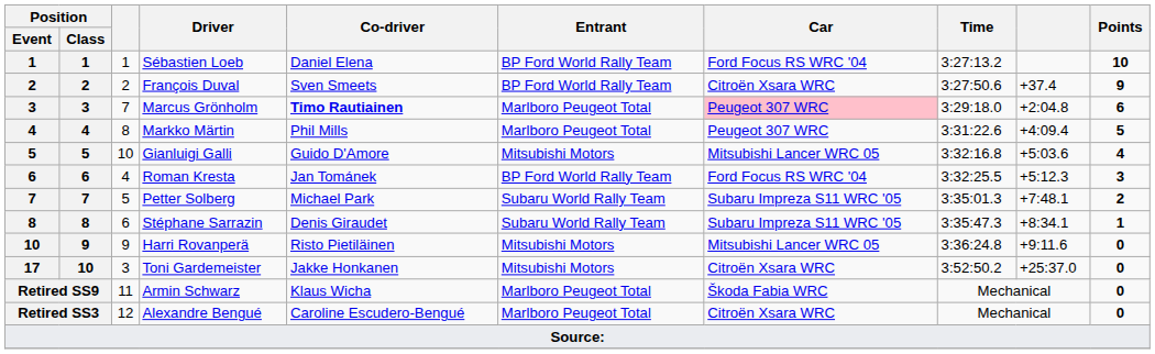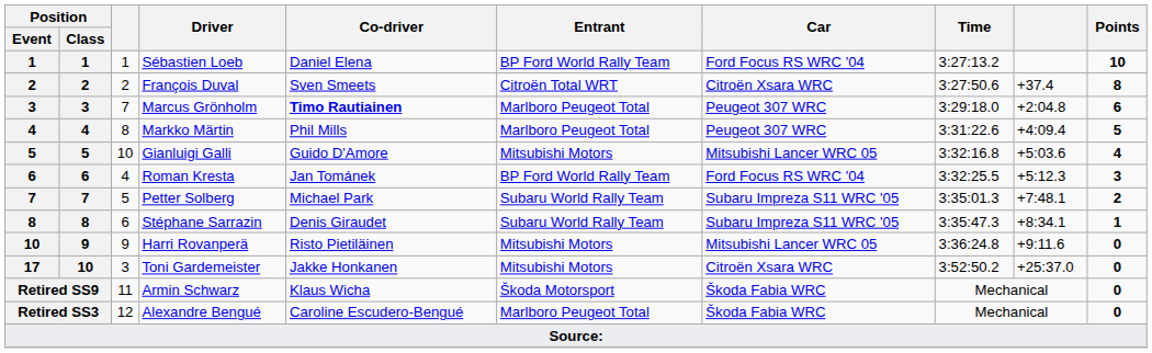 <table class="wikitable" width=85% style="font-size: 85%;">
 <tr>
 <th colspan="2">Position</th>
 <th rowspan="2"></th>
 <th rowspan="2">Driver</th>
 <th rowspan="2">Co-driver</th>
 <th rowspan="2">Entrant</th>
 <th rowspan="2">Car</th>
 <th rowspan="2">Time</th>
 <th rowspan="2"></th>
 <th rowspan="2">Points</th>
 </tr>
 <tr>
 <th>Event</th>
 <th>Class</th>
 </tr>
 <tr>
 <th>1</th>
 <th>1</th>
 <td align="center">1</td>
 <td> <a href='#'>Sébastien Loeb</a></td>
 <td> <a href='#'>Daniel Elena</a></td>
 <td> <a href='#'>BP Ford World Rally Team</a></td>
 <td><a href='#'>Ford Focus RS WRC '04</a></td>
 <td>3:27:13.2</td>
 <td></td>
 <td align="center"><strong>10</strong></td>
 </tr>
 <tr>
 <th>2</th>
 <th>2</th>
 <td align="center">2</td>
 <td> <a href='#'>François Duval</a></td>
 <td> <a href='#'>Sven Smeets</a></td>
-<td> <a href='#'>BP Ford World Rally Team</a></td>
+<td> <a href='#'>Citroën Total WRT</a></td>
 <td><a href='#'>Citroën Xsara WRC</a></td>
 <td>3:27:50.6</td>
 <td>+37.4</td>
-<td align="center"><strong>9</strong></td>
+<td align="center"><strong>8</strong></td>
 </tr>
 <tr>
 <th>3</th>
 <th>3</th>
 <td align="center">7</td>
 <td> <a href='#'>Marcus Grönholm</a></td>
 <td><strong> <a href='#'>Timo Rautiainen</a></strong></td>
 <td> <a href='#'>Marlboro Peugeot Total</a></td>
-<td style="background: pink;"><a href='#'>Peugeot 307 WRC</a></td>
+<td><a href='#'>Peugeot 307 WRC</a></td>
 <td>3:29:18.0</td>
 <td>+2:04.8</td>
 <td align="center"><strong>6</strong></td>
 </tr>
 <tr>
 <th>4</th>
 <th>4</th>
 <td align="center">8</td>
 <td> <a href='#'>Markko Märtin</a></td>
 <td> <a href='#'>Phil Mills</a></td>
 <td> <a href='#'>Marlboro Peugeot Total</a></td>
 <td><a href='#'>Peugeot 307 WRC</a></td>
 <td>3:31:22.6</td>
 <td>+4:09.4</td>
 <td align="center"><strong>5</strong></td>
 </tr>
 <tr>
 <th>5</th>
 <th>5</th>
 <td align="center">10</td>
 <td> <a href='#'>Gianluigi Galli</a></td>
 <td> <a href='#'>Guido D'Amore</a></td>
 <td> <a href='#'>Mitsubishi Motors</a></td>
 <td><a href='#'>Mitsubishi Lancer WRC 05</a></td>
 <td>3:32:16.8</td>
 <td>+5:03.6</td>
 <td align="center"><strong>4</strong></td>
 </tr>
 <tr>
 <th>6</th>
 <th>6</th>
 <td align="center">4</td>
 <td> <a href='#'>Roman Kresta</a></td>
 <td> <a href='#'>Jan Tománek</a></td>
 <td> <a href='#'>BP Ford World Rally Team</a></td>
 <td><a href='#'>Ford Focus RS WRC '04</a></td>
 <td>3:32:25.5</td>
 <td>+5:12.3</td>
 <td align="center"><strong>3</strong></td>
 </tr>
 <tr>
 <th>7</th>
 <th>7</th>
 <td align="center">5</td>
 <td> <a href='#'>Petter Solberg</a></td>
 <td> <a href='#'>Michael Park</a></td>
 <td> <a href='#'>Subaru World Rally Team</a></td>
 <td><a href='#'>Subaru Impreza S11 WRC '05</a></td>
 <td>3:35:01.3</td>
 <td>+7:48.1</td>
 <td align="center"><strong>2</strong></td>
 </tr>
 <tr>
 <th>8</th>
 <th>8</th>
 <td align="center">6</td>
 <td> <a href='#'>Stéphane Sarrazin</a></td>
 <td> <a href='#'>Denis Giraudet</a></td>
 <td> <a href='#'>Subaru World Rally Team</a></td>
 <td><a href='#'>Subaru Impreza S11 WRC '05</a></td>
 <td>3:35:47.3</td>
 <td>+8:34.1</td>
 <td align="center"><strong>1</strong></td>
 </tr>
 <tr>
 <th>10</th>
 <th>9</th>
 <td align="center">9</td>
 <td> <a href='#'>Harri Rovanperä</a></td>
 <td> <a href='#'>Risto Pietiläinen</a></td>
 <td> <a href='#'>Mitsubishi Motors</a></td>
 <td><a href='#'>Mitsubishi Lancer WRC 05</a></td>
 <td>3:36:24.8</td>
 <td>+9:11.6</td>
 <td align="center"><strong>0</strong></td>
 </tr>
 <tr>
 <th>17</th>
 <th>10</th>
 <td align="center">3</td>
 <td> <a href='#'>Toni Gardemeister</a></td>
 <td> <a href='#'>Jakke Honkanen</a></td>
 <td> <a href='#'>Mitsubishi Motors</a></td>
 <td><a href='#'>Citroën Xsara WRC</a></td>
 <td>3:52:50.2</td>
 <td>+25:37.0</td>
 <td align="center"><strong>0</strong></td>
 </tr>
 <tr>
 <th colspan="2">Retired SS9</th>
 <td align="center">11</td>
 <td> <a href='#'>Armin Schwarz</a></td>
 <td> <a href='#'>Klaus Wicha</a></td>
-<td> <a href='#'>Marlboro Peugeot Total</a></td>
+<td> <a href='#'>Škoda Motorsport</a></td>
 <td><a href='#'>Škoda Fabia WRC</a></td>
 <td align="center" colspan="2">Mechanical</td>
 <td align="center"><strong>0</strong></td>
 </tr>
 <tr>
 <th colspan="2">Retired SS3</th>
 <td align="center">12</td>
 <td> <a href='#'>Alexandre Bengué</a></td>
 <td> <a href='#'>Caroline Escudero-Bengué</a></td>
 <td> <a href='#'>Marlboro Peugeot Total</a></td>
-<td><a href='#'>Citroën Xsara WRC</a></td>
+<td><a href='#'>Škoda Fabia WRC</a></td>
 <td align="center" colspan="2">Mechanical</td>
 <td align="center"><strong>0</strong></td>
 </tr>
 <tr>
 <td style="background-color:#EAECF0; text-align:center" colspan="10"><strong>Source:</strong></td>
 </tr>
 <tr>
 </tr>
 </table>
